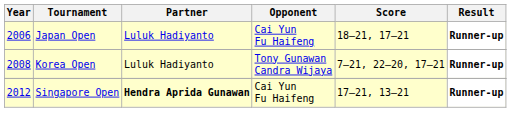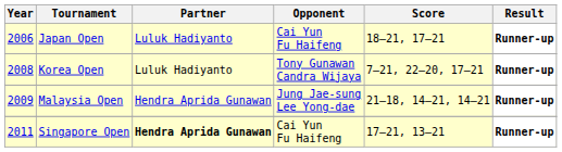 <table class="sortable wikitable" style="font-size: 90%">
 <tr>
 <th>Year</th>
 <th>Tournament</th>
 <th>Partner</th>
 <th>Opponent</th>
 <th>Score</th>
 <th>Result</th>
 </tr>
 <tr style="background:#ffffcc">
 <td align="center"><a href='#'>2006</a></td>
 <td align="left"><a href='#'>Japan Open</a></td>
 <td align="left"> <a href='#'>Luluk Hadiyanto</a></td>
 <td align="left"> <a href='#'>Cai Yun</a> <br>  <a href='#'>Fu Haifeng</a></td>
 <td align="left">18–21, 17–21</td>
 <td style="text-align:left; background:white"> <strong>Runner-up</strong></td>
 </tr>
 <tr>
 </tr>
 <tr style="background:#ffffcc">
 <td align="center"><a href='#'>2008</a></td>
 <td align="left"><a href='#'>Korea Open</a></td>
 <td align="left"> Luluk Hadiyanto</td>
 <td align="left"> <a href='#'>Tony Gunawan</a> <br>  <a href='#'>Candra Wijaya</a></td>
 <td align="left">7–21, 22–20, 17–21</td>
 <td style="text-align:left; background:white"> <strong>Runner-up</strong></td>
 </tr>
 <tr>
 </tr>
+<tr style="background:#ffffcc">
+<td align="center"><a href='#'>2009</a></td>
+<td align="left"><a href='#'>Malaysia Open</a></td>
+<td align="left"> <a href='#'>Hendra Aprida Gunawan</a></td>
+<td align="left"> <a href='#'>Jung Jae-sung</a> <br>  <a href='#'>Lee Yong-dae</a></td>
+<td align="left">21–18, 14–21, 14–21</td>
+<td style="text-align:left; background:white"> <strong>Runner-up</strong></td>
+</tr>
 <tr>
 </tr>
 <tr style="background:#ffffcc">
-<td align="center"><a href='#'>2012</a></td>
+<td align="center"><a href='#'>2011</a></td>
 <td align="left"><a href='#'>Singapore Open</a></td>
 <td align="left"><strong> Hendra Aprida Gunawan</strong></td>
 <td align="left"> Cai Yun <br>  Fu Haifeng</td>
 <td align="left">17–21, 13–21</td>
 <td style="text-align:left; background:white"> <strong>Runner-up</strong></td>
 </tr>
 </table>
